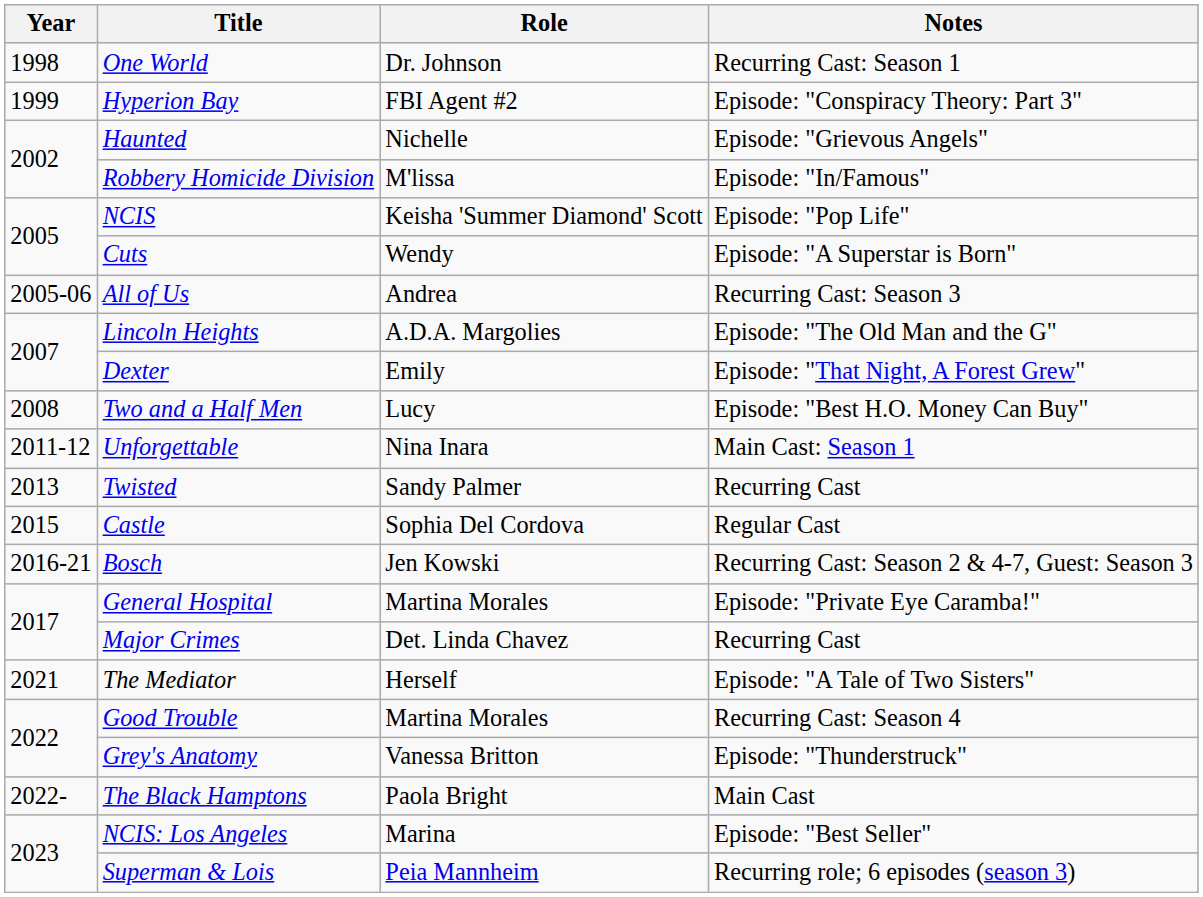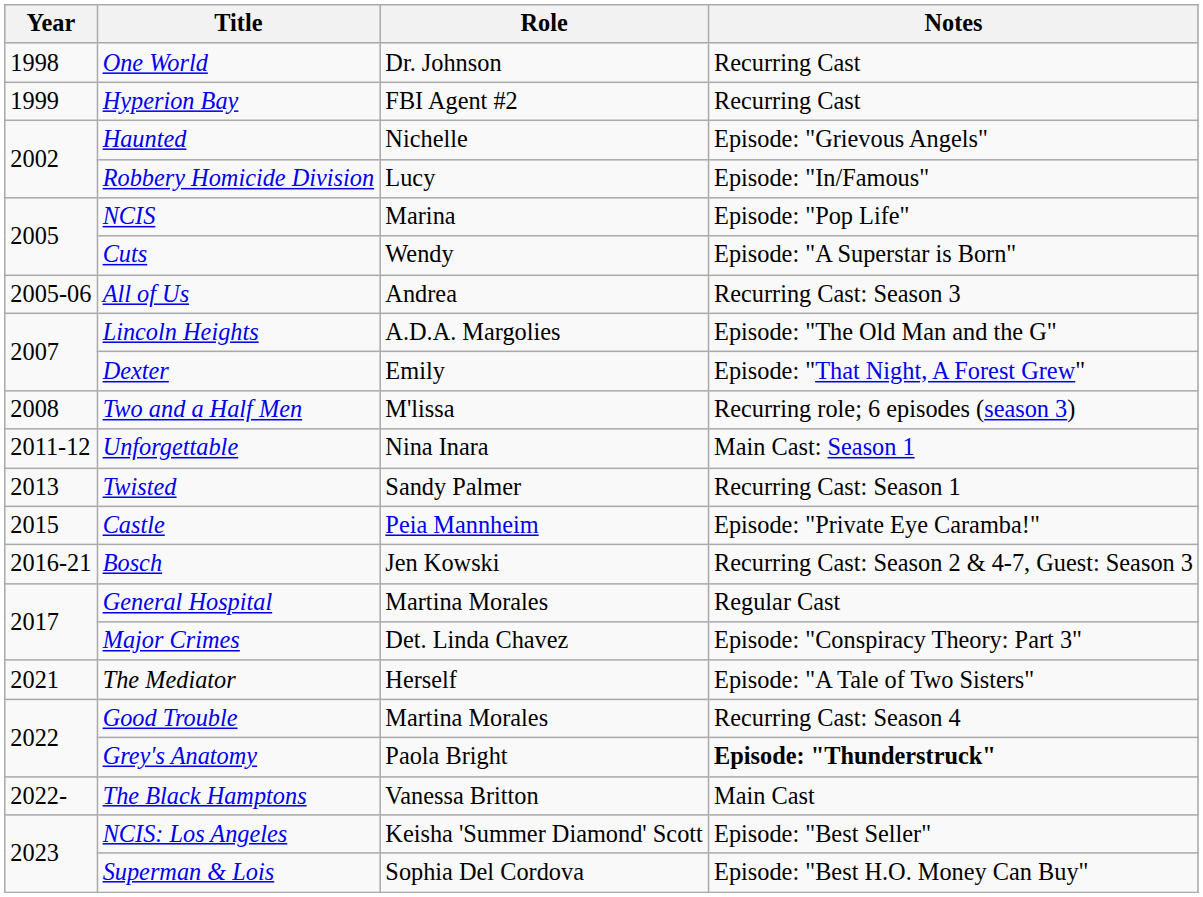 <table class="wikitable sortable">
 <tr>
 <th>Year</th>
 <th>Title</th>
 <th>Role</th>
 <th>Notes</th>
 </tr>
 <tr>
 <td>1998</td>
 <td><em><a href='#'>One World</a></em></td>
 <td>Dr. Johnson</td>
-<td>Recurring Cast: Season 1</td>
+<td>Recurring Cast</td>
 </tr>
 <tr>
 <td>1999</td>
 <td><em><a href='#'>Hyperion Bay</a></em></td>
 <td>FBI Agent #2</td>
-<td>Episode: "Conspiracy Theory: Part 3"</td>
+<td>Recurring Cast</td>
 </tr>
 <tr>
 <td rowspan="2">2002</td>
 <td><em><a href='#'>Haunted</a></em></td>
 <td>Nichelle</td>
 <td>Episode: "Grievous Angels"</td>
 </tr>
 <tr>
 <td><em><a href='#'>Robbery Homicide Division</a></em></td>
-<td>M'lissa</td>
+<td>Lucy</td>
 <td>Episode: "In/Famous"</td>
 </tr>
 <tr>
 <td rowspan="2">2005</td>
 <td><em><a href='#'>NCIS</a></em></td>
-<td>Keisha 'Summer Diamond' Scott</td>
+<td>Marina</td>
 <td>Episode: "Pop Life"</td>
 </tr>
 <tr>
 <td><em><a href='#'>Cuts</a></em></td>
 <td>Wendy</td>
 <td>Episode: "A Superstar is Born"</td>
 </tr>
 <tr>
 <td>2005-06</td>
 <td><em><a href='#'>All of Us</a></em></td>
 <td>Andrea</td>
 <td>Recurring Cast: Season 3</td>
 </tr>
 <tr>
 <td rowspan="2">2007</td>
 <td><em><a href='#'>Lincoln Heights</a></em></td>
 <td>A.D.A. Margolies</td>
 <td>Episode: "The Old Man and the G"</td>
 </tr>
 <tr>
 <td><em><a href='#'>Dexter</a></em></td>
 <td>Emily</td>
 <td>Episode: "<a href='#'>That Night, A Forest Grew</a>"</td>
 </tr>
 <tr>
 <td>2008</td>
 <td><em><a href='#'>Two and a Half Men</a></em></td>
-<td>Lucy</td>
-<td>Episode: "Best H.O. Money Can Buy"</td>
+<td>M'lissa</td>
+<td>Recurring role; 6 episodes (<a href='#'>season 3</a>)</td>
 </tr>
 <tr>
 <td>2011-12</td>
 <td><em><a href='#'>Unforgettable</a></em></td>
 <td>Nina Inara</td>
 <td>Main Cast: <a href='#'>Season 1</a></td>
 </tr>
 <tr>
 <td>2013</td>
 <td><em><a href='#'>Twisted</a></em></td>
 <td>Sandy Palmer</td>
-<td>Recurring Cast</td>
+<td>Recurring Cast: Season 1</td>
 </tr>
 <tr>
 <td>2015</td>
 <td><em><a href='#'>Castle</a></em></td>
-<td>Sophia Del Cordova</td>
-<td>Regular Cast</td>
+<td><a href='#'>Peia Mannheim</a></td>
+<td>Episode: "Private Eye Caramba!"</td>
 </tr>
 <tr>
 <td>2016-21</td>
 <td><em><a href='#'>Bosch</a></em></td>
 <td>Jen Kowski</td>
 <td>Recurring Cast: Season 2 & 4-7, Guest: Season 3</td>
 </tr>
 <tr>
 <td rowspan="2">2017</td>
 <td><em><a href='#'>General Hospital</a></em></td>
 <td>Martina Morales</td>
-<td>Episode: "Private Eye Caramba!"</td>
+<td>Regular Cast</td>
 </tr>
 <tr>
 <td><em><a href='#'>Major Crimes</a></em></td>
 <td>Det. Linda Chavez</td>
-<td>Recurring Cast</td>
+<td>Episode: "Conspiracy Theory: Part 3"</td>
 </tr>
 <tr>
 <td>2021</td>
 <td><em>The Mediator</em></td>
 <td>Herself</td>
 <td>Episode: "A Tale of Two Sisters"</td>
 </tr>
 <tr>
 <td rowspan="2">2022</td>
 <td><em><a href='#'>Good Trouble</a></em></td>
 <td>Martina Morales</td>
 <td>Recurring Cast: Season 4</td>
 </tr>
 <tr>
 <td><em><a href='#'>Grey's Anatomy</a></em></td>
-<td>Vanessa Britton</td>
-<td>Episode: "Thunderstruck"</td>
+<td>Paola Bright</td>
+<td><strong>Episode: "Thunderstruck"</strong></td>
 </tr>
 <tr>
 <td>2022-</td>
 <td><em><a href='#'>The Black Hamptons</a></em></td>
-<td>Paola Bright</td>
+<td>Vanessa Britton</td>
 <td>Main Cast</td>
 </tr>
 <tr>
 <td rowspan="2">2023</td>
 <td><em><a href='#'>NCIS: Los Angeles</a></em></td>
-<td>Marina</td>
+<td>Keisha 'Summer Diamond' Scott</td>
 <td>Episode: "Best Seller"</td>
 </tr>
 <tr>
 <td><em><a href='#'>Superman & Lois</a></em></td>
-<td><a href='#'>Peia Mannheim</a></td>
-<td>Recurring role; 6 episodes (<a href='#'>season 3</a>)</td>
+<td>Sophia Del Cordova</td>
+<td>Episode: "Best H.O. Money Can Buy"</td>
 </tr>
 </table>
